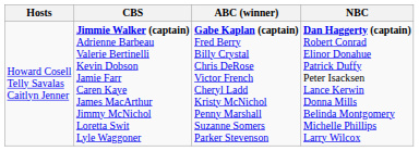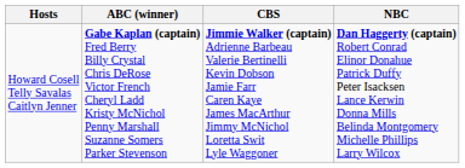 <table class="wikitable">
 <tr>
 <th>Hosts</th>
+<th>ABC (winner)</th>
 <th>CBS</th>
-<th>ABC (winner)</th>
 <th>NBC</th>
 </tr>
 <tr>
 <td><a href='#'>Howard Cosell</a><br><a href='#'>Telly Savalas</a><br><a href='#'>Caitlyn Jenner</a></td>
+<td><strong><a href='#'>Gabe Kaplan</a> (captain)</strong><br><a href='#'>Fred Berry</a><br><a href='#'>Billy Crystal</a><br><a href='#'>Chris DeRose</a><br><a href='#'>Victor French</a><br><a href='#'>Cheryl Ladd</a><br><a href='#'>Kristy McNichol</a><br><a href='#'>Penny Marshall</a><br><a href='#'>Suzanne Somers</a><br><a href='#'>Parker Stevenson</a></td>
 <td><strong><a href='#'>Jimmie Walker</a> (captain)</strong><br><a href='#'>Adrienne Barbeau</a><br><a href='#'>Valerie Bertinelli</a><br><a href='#'>Kevin Dobson</a><br><a href='#'>Jamie Farr</a><br><a href='#'>Caren Kaye</a><br><a href='#'>James MacArthur</a><br><a href='#'>Jimmy McNichol</a><br><a href='#'>Loretta Swit</a><br><a href='#'>Lyle Waggoner</a></td>
-<td><strong><a href='#'>Gabe Kaplan</a> (captain)</strong><br><a href='#'>Fred Berry</a><br><a href='#'>Billy Crystal</a><br><a href='#'>Chris DeRose</a><br><a href='#'>Victor French</a><br><a href='#'>Cheryl Ladd</a><br><a href='#'>Kristy McNichol</a><br><a href='#'>Penny Marshall</a><br><a href='#'>Suzanne Somers</a><br><a href='#'>Parker Stevenson</a></td>
 <td><strong><a href='#'>Dan Haggerty</a> (captain)</strong><br><a href='#'>Robert Conrad</a><br><a href='#'>Elinor Donahue</a><br><a href='#'>Patrick Duffy</a><br>Peter Isacksen<br><a href='#'>Lance Kerwin</a><br><a href='#'>Donna Mills</a><br><a href='#'>Belinda Montgomery</a><br><a href='#'>Michelle Phillips</a><br><a href='#'>Larry Wilcox</a></td>
 </tr>
 </table>
